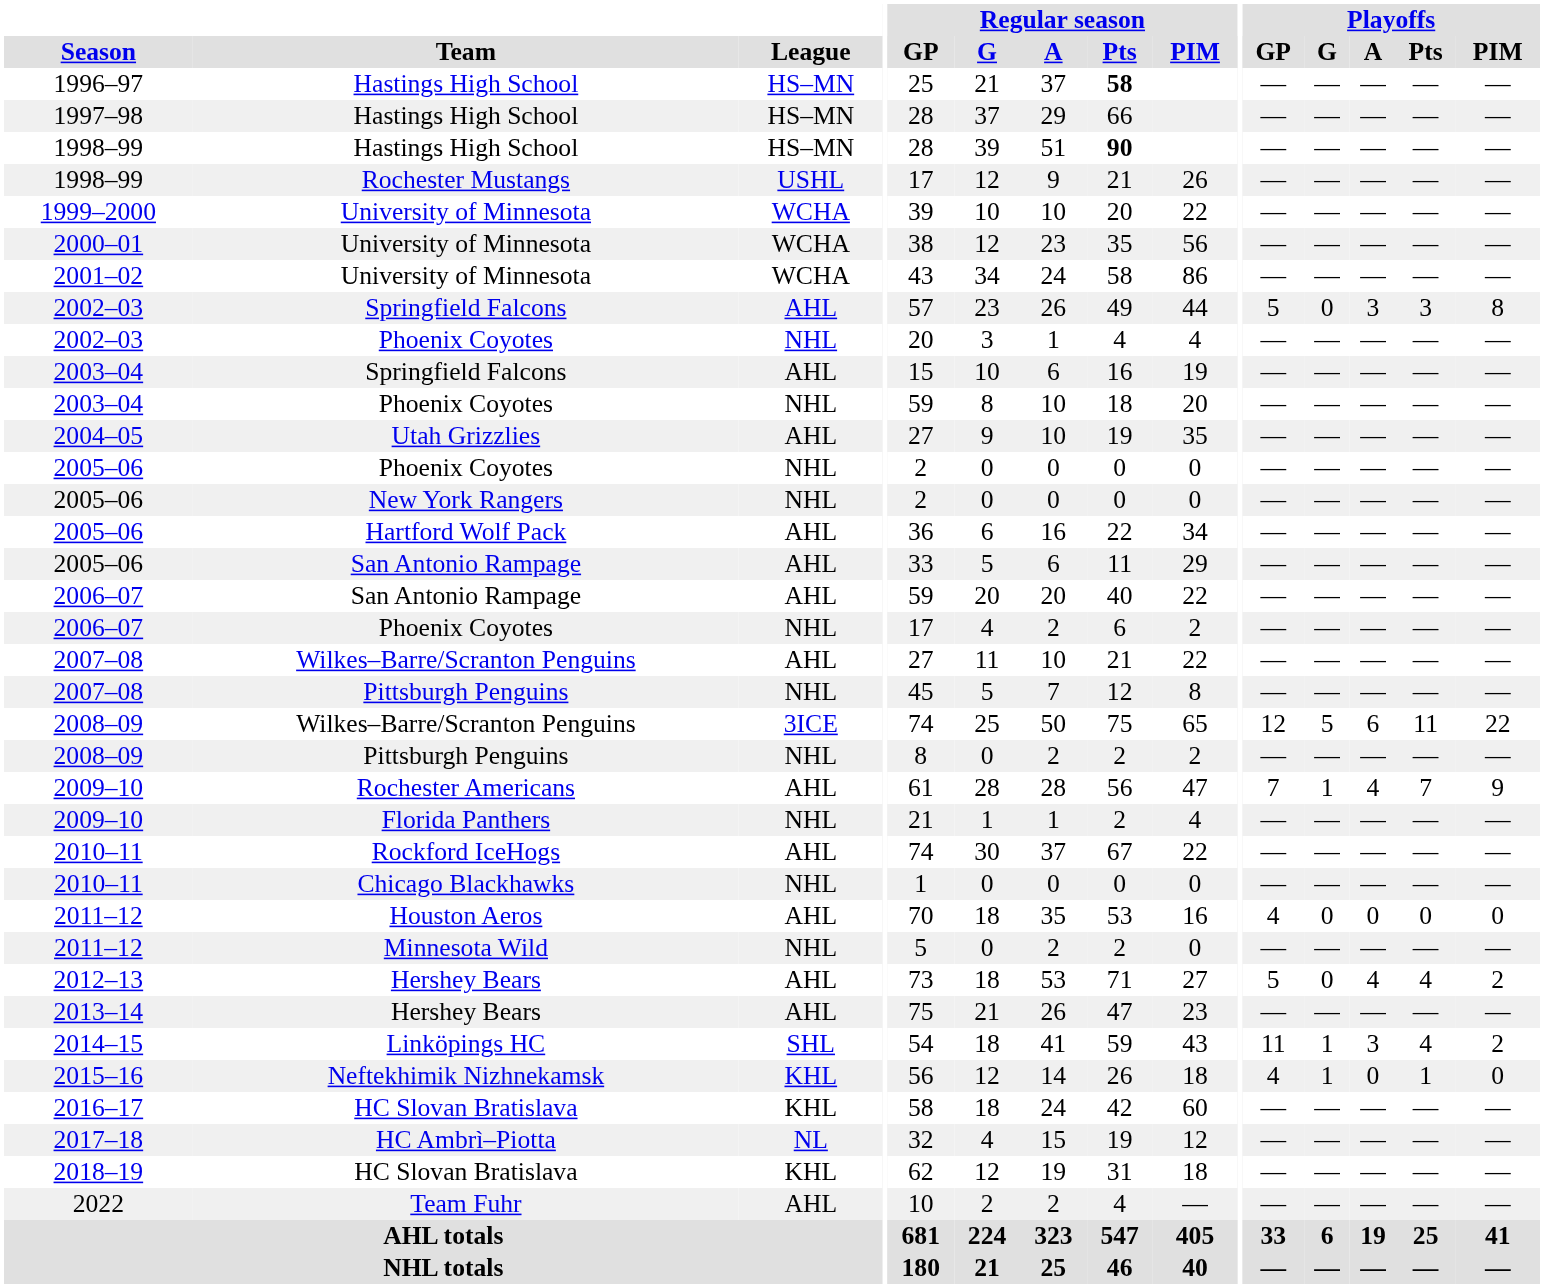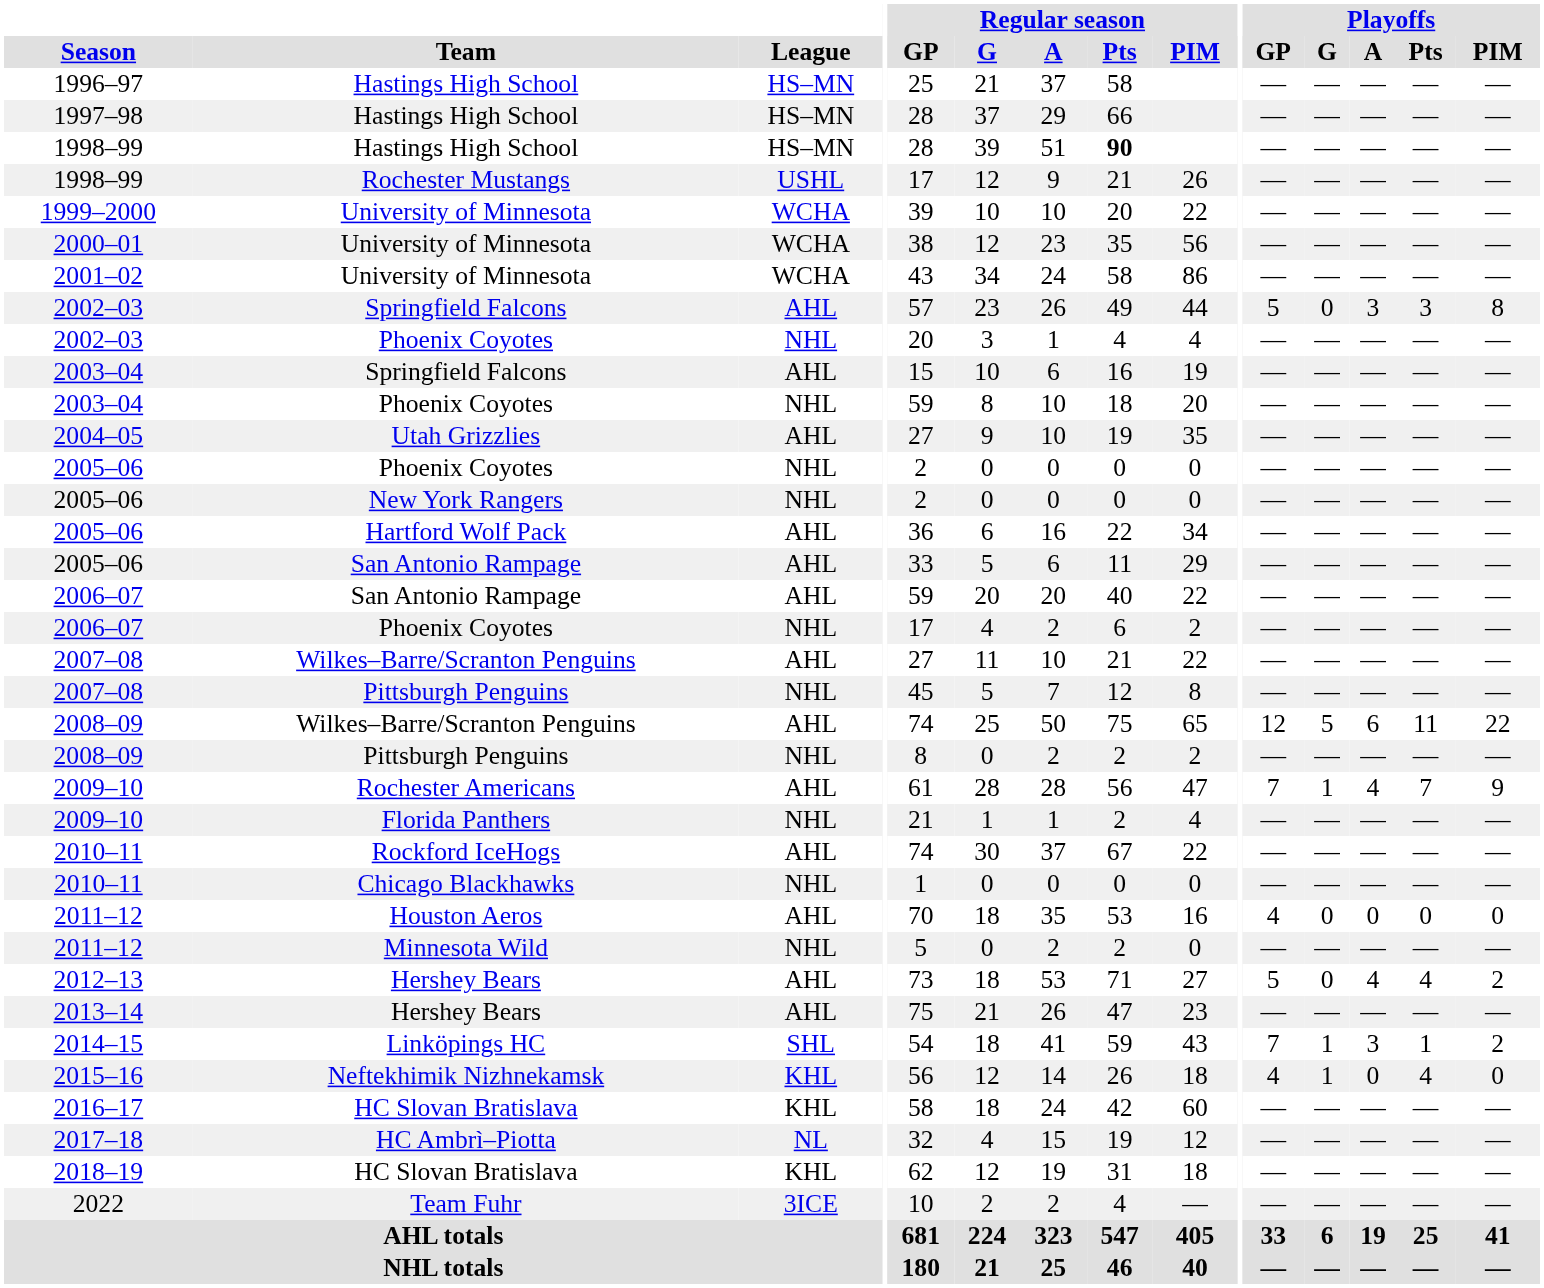 <table border="0" cellpadding="1" cellspacing="0" style="text-align:center; width:60em">
 <tr bgcolor="#e0e0e0">
 <th colspan="3" bgcolor="#ffffff"></th>
 <th rowspan="99" bgcolor="#ffffff"></th>
 <th colspan="5"><a href='#'>Regular season</a></th>
 <th rowspan="99" bgcolor="#ffffff"></th>
 <th colspan="5"><a href='#'>Playoffs</a></th>
 </tr>
 <tr bgcolor="#e0e0e0">
 <th><a href='#'>Season</a></th>
 <th>Team</th>
 <th>League</th>
 <th>GP</th>
 <th><a href='#'>G</a></th>
 <th><a href='#'>A</a></th>
 <th><a href='#'>Pts</a></th>
 <th><a href='#'>PIM</a></th>
 <th>GP</th>
 <th>G</th>
 <th>A</th>
 <th>Pts</th>
 <th>PIM</th>
 </tr>
 <tr>
 <td>1996–97</td>
 <td><a href='#'>Hastings High School</a></td>
 <td><a href='#'>HS–MN</a></td>
 <td>25</td>
 <td>21</td>
 <td>37</td>
-<td><strong>58</strong></td>
+<td>58</td>
 <td></td>
 <td>—</td>
 <td>—</td>
 <td>—</td>
 <td>—</td>
 <td>—</td>
 </tr>
 <tr bgcolor="#f0f0f0">
 <td>1997–98</td>
 <td>Hastings High School</td>
 <td>HS–MN</td>
 <td>28</td>
 <td>37</td>
 <td>29</td>
 <td>66</td>
 <td></td>
 <td>—</td>
 <td>—</td>
 <td>—</td>
 <td>—</td>
 <td>—</td>
 </tr>
 <tr>
 <td>1998–99</td>
 <td>Hastings High School</td>
 <td>HS–MN</td>
 <td>28</td>
 <td>39</td>
 <td>51</td>
 <td><strong>90</strong></td>
 <td></td>
 <td>—</td>
 <td>—</td>
 <td>—</td>
 <td>—</td>
 <td>—</td>
 </tr>
 <tr bgcolor="#f0f0f0">
 <td>1998–99</td>
 <td><a href='#'>Rochester Mustangs</a></td>
 <td><a href='#'>USHL</a></td>
 <td>17</td>
 <td>12</td>
 <td>9</td>
 <td>21</td>
 <td>26</td>
 <td>—</td>
 <td>—</td>
 <td>—</td>
 <td>—</td>
 <td>—</td>
 </tr>
 <tr>
 <td><a href='#'>1999–2000</a></td>
 <td><a href='#'>University of Minnesota</a></td>
 <td><a href='#'>WCHA</a></td>
 <td>39</td>
 <td>10</td>
 <td>10</td>
 <td>20</td>
 <td>22</td>
 <td>—</td>
 <td>—</td>
 <td>—</td>
 <td>—</td>
 <td>—</td>
 </tr>
 <tr bgcolor="#f0f0f0">
 <td><a href='#'>2000–01</a></td>
 <td>University of Minnesota</td>
 <td>WCHA</td>
 <td>38</td>
 <td>12</td>
 <td>23</td>
 <td>35</td>
 <td>56</td>
 <td>—</td>
 <td>—</td>
 <td>—</td>
 <td>—</td>
 <td>—</td>
 </tr>
 <tr>
 <td><a href='#'>2001–02</a></td>
 <td>University of Minnesota</td>
 <td>WCHA</td>
 <td>43</td>
 <td>34</td>
 <td>24</td>
 <td>58</td>
 <td>86</td>
 <td>—</td>
 <td>—</td>
 <td>—</td>
 <td>—</td>
 <td>—</td>
 </tr>
 <tr bgcolor="#f0f0f0">
 <td><a href='#'>2002–03</a></td>
 <td><a href='#'>Springfield Falcons</a></td>
 <td><a href='#'>AHL</a></td>
 <td>57</td>
 <td>23</td>
 <td>26</td>
 <td>49</td>
 <td>44</td>
 <td>5</td>
 <td>0</td>
 <td>3</td>
 <td>3</td>
 <td>8</td>
 </tr>
 <tr>
 <td><a href='#'>2002–03</a></td>
 <td><a href='#'>Phoenix Coyotes</a></td>
 <td><a href='#'>NHL</a></td>
 <td>20</td>
 <td>3</td>
 <td>1</td>
 <td>4</td>
 <td>4</td>
 <td>—</td>
 <td>—</td>
 <td>—</td>
 <td>—</td>
 <td>—</td>
 </tr>
 <tr bgcolor="#f0f0f0">
 <td><a href='#'>2003–04</a></td>
 <td>Springfield Falcons</td>
 <td>AHL</td>
 <td>15</td>
 <td>10</td>
 <td>6</td>
 <td>16</td>
 <td>19</td>
 <td>—</td>
 <td>—</td>
 <td>—</td>
 <td>—</td>
 <td>—</td>
 </tr>
 <tr>
 <td><a href='#'>2003–04</a></td>
 <td>Phoenix Coyotes</td>
 <td>NHL</td>
 <td>59</td>
 <td>8</td>
 <td>10</td>
 <td>18</td>
 <td>20</td>
 <td>—</td>
 <td>—</td>
 <td>—</td>
 <td>—</td>
 <td>—</td>
 </tr>
 <tr bgcolor="#f0f0f0">
 <td><a href='#'>2004–05</a></td>
 <td><a href='#'>Utah Grizzlies</a></td>
 <td>AHL</td>
 <td>27</td>
 <td>9</td>
 <td>10</td>
 <td>19</td>
 <td>35</td>
 <td>—</td>
 <td>—</td>
 <td>—</td>
 <td>—</td>
 <td>—</td>
 </tr>
 <tr>
 <td><a href='#'>2005–06</a></td>
 <td>Phoenix Coyotes</td>
 <td>NHL</td>
 <td>2</td>
 <td>0</td>
 <td>0</td>
 <td>0</td>
 <td>0</td>
 <td>—</td>
 <td>—</td>
 <td>—</td>
 <td>—</td>
 <td>—</td>
 </tr>
 <tr bgcolor="#f0f0f0">
 <td>2005–06</td>
 <td><a href='#'>New York Rangers</a></td>
 <td>NHL</td>
 <td>2</td>
 <td>0</td>
 <td>0</td>
 <td>0</td>
 <td>0</td>
 <td>—</td>
 <td>—</td>
 <td>—</td>
 <td>—</td>
 <td>—</td>
 </tr>
 <tr>
 <td><a href='#'>2005–06</a></td>
 <td><a href='#'>Hartford Wolf Pack</a></td>
 <td>AHL</td>
 <td>36</td>
 <td>6</td>
 <td>16</td>
 <td>22</td>
 <td>34</td>
 <td>—</td>
 <td>—</td>
 <td>—</td>
 <td>—</td>
 <td>—</td>
 </tr>
 <tr bgcolor="#f0f0f0">
 <td>2005–06</td>
 <td><a href='#'>San Antonio Rampage</a></td>
 <td>AHL</td>
 <td>33</td>
 <td>5</td>
 <td>6</td>
 <td>11</td>
 <td>29</td>
 <td>—</td>
 <td>—</td>
 <td>—</td>
 <td>—</td>
 <td>—</td>
 </tr>
 <tr>
 <td><a href='#'>2006–07</a></td>
 <td>San Antonio Rampage</td>
 <td>AHL</td>
 <td>59</td>
 <td>20</td>
 <td>20</td>
 <td>40</td>
 <td>22</td>
 <td>—</td>
 <td>—</td>
 <td>—</td>
 <td>—</td>
 <td>—</td>
 </tr>
 <tr bgcolor="#f0f0f0">
 <td><a href='#'>2006–07</a></td>
 <td>Phoenix Coyotes</td>
 <td>NHL</td>
 <td>17</td>
 <td>4</td>
 <td>2</td>
 <td>6</td>
 <td>2</td>
 <td>—</td>
 <td>—</td>
 <td>—</td>
 <td>—</td>
 <td>—</td>
 </tr>
 <tr>
 <td><a href='#'>2007–08</a></td>
 <td><a href='#'>Wilkes–Barre/Scranton Penguins</a></td>
 <td>AHL</td>
 <td>27</td>
 <td>11</td>
 <td>10</td>
 <td>21</td>
 <td>22</td>
 <td>—</td>
 <td>—</td>
 <td>—</td>
 <td>—</td>
 <td>—</td>
 </tr>
 <tr bgcolor="#f0f0f0">
 <td><a href='#'>2007–08</a></td>
 <td><a href='#'>Pittsburgh Penguins</a></td>
 <td>NHL</td>
 <td>45</td>
 <td>5</td>
 <td>7</td>
 <td>12</td>
 <td>8</td>
 <td>—</td>
 <td>—</td>
 <td>—</td>
 <td>—</td>
 <td>—</td>
 </tr>
 <tr>
 <td><a href='#'>2008–09</a></td>
 <td>Wilkes–Barre/Scranton Penguins</td>
-<td><a href='#'>3ICE</a></td>
+<td>AHL</td>
 <td>74</td>
 <td>25</td>
 <td>50</td>
 <td>75</td>
 <td>65</td>
 <td>12</td>
 <td>5</td>
 <td>6</td>
 <td>11</td>
 <td>22</td>
 </tr>
 <tr bgcolor="#f0f0f0">
 <td><a href='#'>2008–09</a></td>
 <td>Pittsburgh Penguins</td>
 <td>NHL</td>
 <td>8</td>
 <td>0</td>
 <td>2</td>
 <td>2</td>
 <td>2</td>
 <td>—</td>
 <td>—</td>
 <td>—</td>
 <td>—</td>
 <td>—</td>
 </tr>
 <tr>
 <td><a href='#'>2009–10</a></td>
 <td><a href='#'>Rochester Americans</a></td>
 <td>AHL</td>
 <td>61</td>
 <td>28</td>
 <td>28</td>
 <td>56</td>
 <td>47</td>
 <td>7</td>
 <td>1</td>
 <td>4</td>
 <td>7</td>
 <td>9</td>
 </tr>
 <tr bgcolor="#f0f0f0">
 <td><a href='#'>2009–10</a></td>
 <td><a href='#'>Florida Panthers</a></td>
 <td>NHL</td>
 <td>21</td>
 <td>1</td>
 <td>1</td>
 <td>2</td>
 <td>4</td>
 <td>—</td>
 <td>—</td>
 <td>—</td>
 <td>—</td>
 <td>—</td>
 </tr>
 <tr>
 <td><a href='#'>2010–11</a></td>
 <td><a href='#'>Rockford IceHogs</a></td>
 <td>AHL</td>
 <td>74</td>
 <td>30</td>
 <td>37</td>
 <td>67</td>
 <td>22</td>
 <td>—</td>
 <td>—</td>
 <td>—</td>
 <td>—</td>
 <td>—</td>
 </tr>
 <tr bgcolor="#f0f0f0">
 <td><a href='#'>2010–11</a></td>
 <td><a href='#'>Chicago Blackhawks</a></td>
 <td>NHL</td>
 <td>1</td>
 <td>0</td>
 <td>0</td>
 <td>0</td>
 <td>0</td>
 <td>—</td>
 <td>—</td>
 <td>—</td>
 <td>—</td>
 <td>—</td>
 </tr>
 <tr>
 <td><a href='#'>2011–12</a></td>
 <td><a href='#'>Houston Aeros</a></td>
 <td>AHL</td>
 <td>70</td>
 <td>18</td>
 <td>35</td>
 <td>53</td>
 <td>16</td>
 <td>4</td>
 <td>0</td>
 <td>0</td>
 <td>0</td>
 <td>0</td>
 </tr>
 <tr bgcolor="#f0f0f0">
 <td><a href='#'>2011–12</a></td>
 <td><a href='#'>Minnesota Wild</a></td>
 <td>NHL</td>
 <td>5</td>
 <td>0</td>
 <td>2</td>
 <td>2</td>
 <td>0</td>
 <td>—</td>
 <td>—</td>
 <td>—</td>
 <td>—</td>
 <td>—</td>
 </tr>
 <tr>
 <td><a href='#'>2012–13</a></td>
 <td><a href='#'>Hershey Bears</a></td>
 <td>AHL</td>
 <td>73</td>
 <td>18</td>
 <td>53</td>
 <td>71</td>
 <td>27</td>
 <td>5</td>
 <td>0</td>
 <td>4</td>
 <td>4</td>
 <td>2</td>
 </tr>
 <tr bgcolor="#f0f0f0">
 <td><a href='#'>2013–14</a></td>
 <td>Hershey Bears</td>
 <td>AHL</td>
 <td>75</td>
 <td>21</td>
 <td>26</td>
 <td>47</td>
 <td>23</td>
 <td>—</td>
 <td>—</td>
 <td>—</td>
 <td>—</td>
 <td>—</td>
 </tr>
 <tr>
 <td><a href='#'>2014–15</a></td>
 <td><a href='#'>Linköpings HC</a></td>
 <td><a href='#'>SHL</a></td>
 <td>54</td>
 <td>18</td>
 <td>41</td>
 <td>59</td>
 <td>43</td>
-<td>11</td>
+<td>7</td>
 <td>1</td>
 <td>3</td>
-<td>4</td>
+<td>1</td>
 <td>2</td>
 </tr>
 <tr bgcolor="#f0f0f0">
 <td><a href='#'>2015–16</a></td>
 <td><a href='#'>Neftekhimik Nizhnekamsk</a></td>
 <td><a href='#'>KHL</a></td>
 <td>56</td>
 <td>12</td>
 <td>14</td>
 <td>26</td>
 <td>18</td>
 <td>4</td>
 <td>1</td>
 <td>0</td>
-<td>1</td>
+<td>4</td>
 <td>0</td>
 </tr>
 <tr>
 <td><a href='#'>2016–17</a></td>
 <td><a href='#'>HC Slovan Bratislava</a></td>
 <td>KHL</td>
 <td>58</td>
 <td>18</td>
 <td>24</td>
 <td>42</td>
 <td>60</td>
 <td>—</td>
 <td>—</td>
 <td>—</td>
 <td>—</td>
 <td>—</td>
 </tr>
 <tr bgcolor="#f0f0f0">
 <td><a href='#'>2017–18</a></td>
 <td><a href='#'>HC Ambrì–Piotta</a></td>
 <td><a href='#'>NL</a></td>
 <td>32</td>
 <td>4</td>
 <td>15</td>
 <td>19</td>
 <td>12</td>
 <td>—</td>
 <td>—</td>
 <td>—</td>
 <td>—</td>
 <td>—</td>
 </tr>
 <tr>
 <td><a href='#'>2018–19</a></td>
 <td>HC Slovan Bratislava</td>
 <td>KHL</td>
 <td>62</td>
 <td>12</td>
 <td>19</td>
 <td>31</td>
 <td>18</td>
 <td>—</td>
 <td>—</td>
 <td>—</td>
 <td>—</td>
 <td>—</td>
 </tr>
 <tr bgcolor="#f0f0f0">
 <td>2022</td>
 <td><a href='#'>Team Fuhr</a></td>
-<td>AHL</td>
+<td><a href='#'>3ICE</a></td>
 <td>10</td>
 <td>2</td>
 <td>2</td>
 <td>4</td>
 <td>—</td>
 <td>—</td>
 <td>—</td>
 <td>—</td>
 <td>—</td>
 <td>—</td>
 </tr>
 <tr bgcolor="#e0e0e0">
 <th colspan="3">AHL totals</th>
 <th>681</th>
 <th>224</th>
 <th>323</th>
 <th>547</th>
 <th>405</th>
 <th>33</th>
 <th>6</th>
 <th>19</th>
 <th>25</th>
 <th>41</th>
 </tr>
 <tr bgcolor="#e0e0e0">
 <th colspan="3">NHL totals</th>
 <th>180</th>
 <th>21</th>
 <th>25</th>
 <th>46</th>
 <th>40</th>
 <th>—</th>
 <th>—</th>
 <th>—</th>
 <th>—</th>
 <th>—</th>
 </tr>
 </table>
